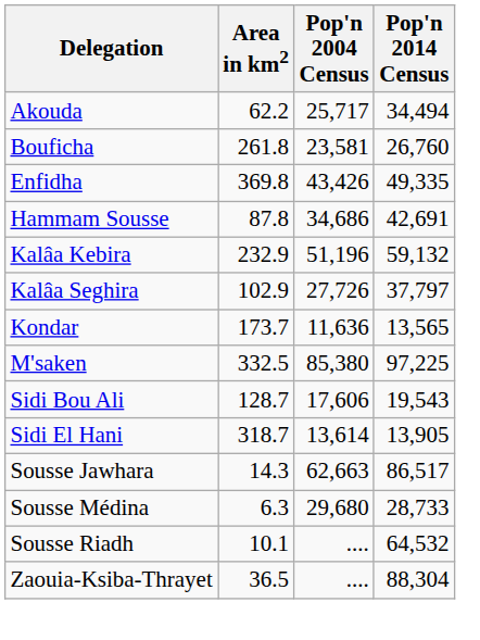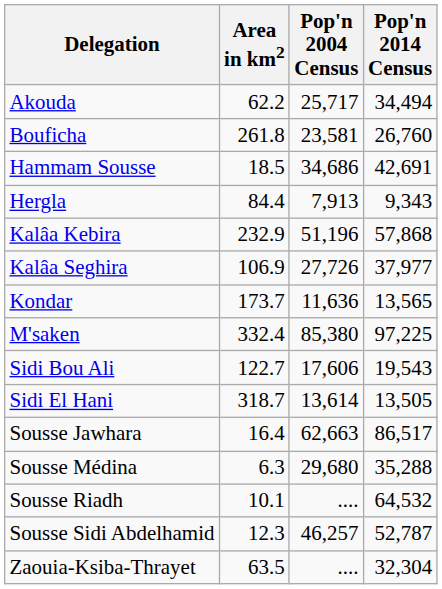 <table class="wikitable">
 <tr>
 <th>Delegation</th>
 <th>Area <br>in km<sup>2</sup></th>
 <th>Pop'n <br>2004<br>Census</th>
 <th>Pop'n <br>2014<br>Census</th>
 </tr>
 <tr>
 <td><a href='#'>Akouda</a></td>
 <td align="right">62.2</td>
 <td align="right">25,717</td>
 <td align="right">34,494</td>
 </tr>
 <tr>
 <td><a href='#'>Bouficha</a></td>
 <td align="right">261.8</td>
 <td align="right">23,581</td>
 <td align="right">26,760</td>
 </tr>
 <tr>
-<td><a href='#'>Enfidha</a></td>
-<td align="right">369.8</td>
-<td align="right">43,426</td>
-<td align="right">49,335</td>
+<td><a href='#'>Hammam Sousse</a></td>
+<td align="right">18.5</td>
+<td align="right">34,686</td>
+<td align="right">42,691</td>
 </tr>
 <tr>
-<td><a href='#'>Hammam Sousse</a></td>
-<td align="right">87.8</td>
-<td align="right">34,686</td>
-<td align="right">42,691</td>
+<td><a href='#'>Hergla</a></td>
+<td align="right">84.4</td>
+<td align="right">7,913</td>
+<td align="right">9,343</td>
 </tr>
 <tr>
 <td><a href='#'>Kalâa Kebira</a></td>
 <td align="right">232.9</td>
 <td align="right">51,196</td>
-<td align="right">59,132</td>
+<td align="right">57,868</td>
 </tr>
 <tr>
 <td><a href='#'>Kalâa Seghira</a></td>
-<td align="right">102.9</td>
+<td align="right">106.9</td>
 <td align="right">27,726</td>
-<td align="right">37,797</td>
+<td align="right">37,977</td>
 </tr>
 <tr>
 <td><a href='#'>Kondar</a></td>
 <td align="right">173.7</td>
 <td align="right">11,636</td>
 <td align="right">13,565</td>
 </tr>
 <tr>
 <td><a href='#'>M'saken</a></td>
-<td align="right">332.5</td>
+<td align="right">332.4</td>
 <td align="right">85,380</td>
 <td align="right">97,225</td>
 </tr>
 <tr>
 <td><a href='#'>Sidi Bou Ali</a></td>
-<td align="right">128.7</td>
+<td align="right">122.7</td>
 <td align="right">17,606</td>
 <td align="right">19,543</td>
 </tr>
 <tr>
 <td><a href='#'>Sidi El Hani</a></td>
 <td align="right">318.7</td>
 <td align="right">13,614</td>
-<td align="right">13,905</td>
+<td align="right">13,505</td>
 </tr>
 <tr>
 <td>Sousse Jawhara</td>
-<td align="right">14.3</td>
+<td align="right">16.4</td>
 <td align="right">62,663</td>
 <td align="right">86,517</td>
 </tr>
 <tr>
 <td>Sousse Médina</td>
 <td align="right">6.3</td>
 <td align="right">29,680</td>
-<td align="right">28,733</td>
+<td align="right">35,288</td>
 </tr>
 <tr>
 <td>Sousse Riadh</td>
 <td align="right">10.1</td>
 <td align="right">....</td>
 <td align="right">64,532</td>
 </tr>
 <tr>
+<td>Sousse Sidi Abdelhamid</td>
+<td align="right">12.3</td>
+<td align="right">46,257</td>
+<td align="right">52,787</td>
+</tr>
+<tr>
 <td>Zaouia-Ksiba-Thrayet</td>
-<td align="right">36.5</td>
+<td align="right">63.5</td>
 <td align="right">....</td>
-<td align="right">88,304</td>
+<td align="right">32,304</td>
 </tr>
 </table>
